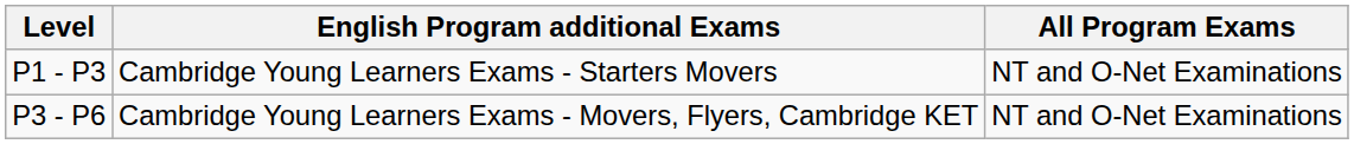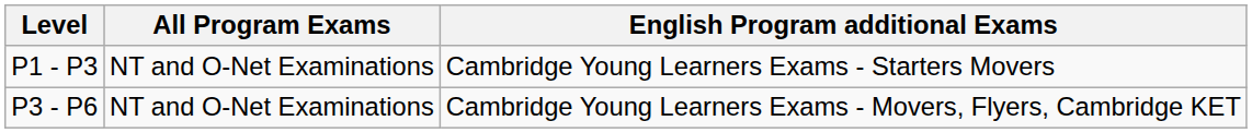 <table class="wikitable">
 <tr>
 <th>Level</th>
+<th>All Program  Exams</th>
 <th>English Program additional Exams</th>
-<th>All Program  Exams</th>
 </tr>
 <tr>
 <td>P1 - P3</td>
+<td>NT and O-Net Examinations</td>
 <td>Cambridge Young Learners Exams - Starters Movers</td>
-<td>NT and O-Net Examinations</td>
 </tr>
 <tr>
 <td>P3 - P6</td>
+<td>NT and O-Net Examinations</td>
 <td>Cambridge Young Learners Exams - Movers, Flyers, Cambridge KET</td>
-<td>NT and O-Net Examinations</td>
 </tr>
 </table>
